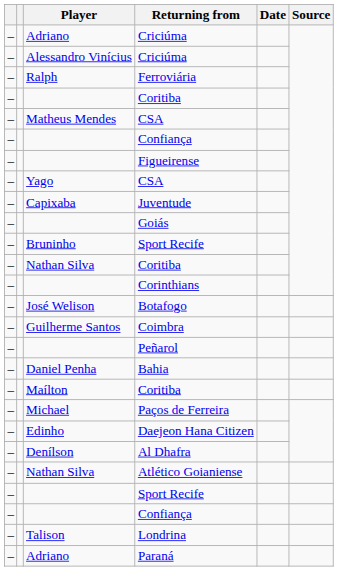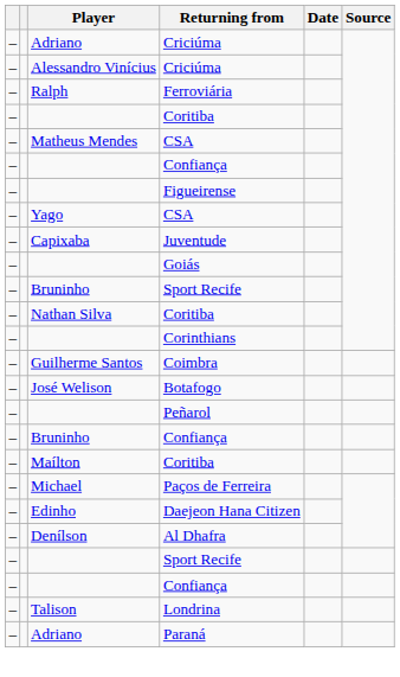 <table class="wikitable plainrowheaders sortable">
 <tr>
 <th></th>
 <th></th>
 <th>Player</th>
 <th>Returning from</th>
 <th>Date</th>
 <th>Source</th>
 </tr>
 <tr>
 <td align=center>–</td>
 <td align=center></td>
 <td> <a href='#'>Adriano</a></td>
 <td><a href='#'>Criciúma</a></td>
 <td></td>
 <td align=center rowspan="13"></td>
 </tr>
 <tr>
 <td align=center>–</td>
 <td align=center></td>
 <td> <a href='#'>Alessandro Vinícius</a></td>
 <td><a href='#'>Criciúma</a></td>
 <td></td>
 </tr>
 <tr>
 <td align=center>–</td>
 <td align=center></td>
 <td> <a href='#'>Ralph</a></td>
 <td><a href='#'>Ferroviária</a></td>
 <td></td>
 </tr>
 <tr>
 <td align=center>–</td>
 <td align=center></td>
 <td></td>
 <td><a href='#'>Coritiba</a></td>
 <td></td>
 </tr>
 <tr>
 <td align=center>–</td>
 <td align=center></td>
 <td> <a href='#'>Matheus Mendes</a></td>
 <td><a href='#'>CSA</a></td>
 <td></td>
 </tr>
 <tr>
 <td align=center>–</td>
 <td align=center></td>
 <td></td>
 <td><a href='#'>Confiança</a></td>
 <td></td>
 </tr>
 <tr>
 <td align=center>–</td>
 <td align=center></td>
 <td></td>
 <td><a href='#'>Figueirense</a></td>
 <td></td>
 </tr>
 <tr>
 <td align=center>–</td>
 <td align=center></td>
 <td> <a href='#'>Yago</a></td>
 <td><a href='#'>CSA</a></td>
 <td></td>
 </tr>
 <tr>
 <td align=center>–</td>
 <td align=center></td>
 <td> <a href='#'>Capixaba</a></td>
 <td><a href='#'>Juventude</a></td>
 <td></td>
 </tr>
 <tr>
 <td align=center>–</td>
 <td align=center></td>
 <td></td>
 <td><a href='#'>Goiás</a></td>
 <td></td>
 </tr>
 <tr>
 <td align=center>–</td>
 <td align=center></td>
 <td> <a href='#'>Bruninho</a></td>
 <td><a href='#'>Sport Recife</a></td>
 <td></td>
 </tr>
 <tr>
 <td align=center>–</td>
 <td align=center></td>
 <td> <a href='#'>Nathan Silva</a></td>
 <td><a href='#'>Coritiba</a></td>
 <td></td>
 </tr>
 <tr>
 <td align=center>–</td>
 <td align=center></td>
 <td></td>
 <td><a href='#'>Corinthians</a></td>
 <td></td>
 </tr>
 <tr>
 <td align=center>–</td>
 <td align=center></td>
-<td> <a href='#'>José Welison</a></td>
-<td><a href='#'>Botafogo</a></td>
+<td> <a href='#'>Guilherme Santos</a></td>
+<td><a href='#'>Coimbra</a></td>
 <td></td>
 <td align=center></td>
 </tr>
 <tr>
 <td align=center>–</td>
 <td align=center></td>
-<td> <a href='#'>Guilherme Santos</a></td>
-<td><a href='#'>Coimbra</a></td>
+<td> <a href='#'>José Welison</a></td>
+<td><a href='#'>Botafogo</a></td>
 <td></td>
 <td align=center></td>
 </tr>
 <tr>
 <td align=center>–</td>
 <td align=center></td>
 <td></td>
 <td> <a href='#'>Peñarol</a></td>
 <td></td>
 <td align=center></td>
 </tr>
 <tr>
 <td align=center>–</td>
 <td align=center></td>
-<td> <a href='#'>Daniel Penha</a></td>
-<td><a href='#'>Bahia</a></td>
+<td> <a href='#'>Bruninho</a></td>
+<td><a href='#'>Confiança</a></td>
 <td></td>
 <td align=center></td>
 </tr>
 <tr>
 <td align=center>–</td>
 <td align=center></td>
 <td> <a href='#'>Maílton</a></td>
 <td><a href='#'>Coritiba</a></td>
 <td></td>
 <td align=center></td>
 </tr>
 <tr>
 <td align=center>–</td>
 <td align=center></td>
 <td> <a href='#'>Michael</a></td>
 <td> <a href='#'>Paços de Ferreira</a></td>
 <td></td>
 <td align=center rowspan="3"></td>
 </tr>
 <tr>
 <td align=center>–</td>
 <td align=center></td>
 <td> <a href='#'>Edinho</a></td>
 <td> <a href='#'>Daejeon Hana Citizen</a></td>
 <td></td>
 </tr>
 <tr>
 <td align=center>–</td>
 <td align=center></td>
 <td> <a href='#'>Denílson</a></td>
 <td> <a href='#'>Al Dhafra</a></td>
 <td></td>
 </tr>
 <tr>
 <td align=center>–</td>
 <td align=center></td>
-<td> <a href='#'>Nathan Silva</a></td>
-<td><a href='#'>Atlético Goianiense</a></td>
-<td></td>
-<td align=center></td>
-</tr>
-<tr>
-<td align=center>–</td>
-<td align=center></td>
 <td></td>
 <td><a href='#'>Sport Recife</a></td>
 <td></td>
 <td align=center></td>
 </tr>
 <tr>
 <td align=center>–</td>
 <td align=center></td>
 <td></td>
 <td><a href='#'>Confiança</a></td>
 <td></td>
 <td align=center></td>
 </tr>
 <tr>
 <td align=center>–</td>
 <td align=center></td>
 <td> <a href='#'>Talison</a></td>
 <td><a href='#'>Londrina</a></td>
 <td></td>
 <td align=center></td>
 </tr>
 <tr>
 <td align=center>–</td>
 <td align=center></td>
 <td> <a href='#'>Adriano</a></td>
 <td><a href='#'>Paraná</a></td>
 <td></td>
 <td align=center></td>
 </tr>
 </table>
